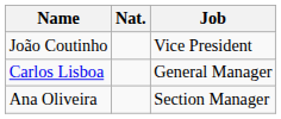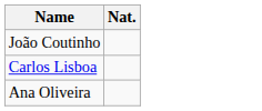 <table class="wikitable">
 <tr>
 <th>Name</th>
 <th>Nat.</th>
-<th>Job</th>
 </tr>
 <tr>
 <td>João Coutinho</td>
 <td></td>
-<td>Vice President</td>
 </tr>
 <tr>
 <td><a href='#'>Carlos Lisboa</a></td>
 <td></td>
-<td>General Manager</td>
 </tr>
 <tr>
 <td>Ana Oliveira</td>
 <td></td>
-<td>Section Manager</td>
 </tr>
 </table>
